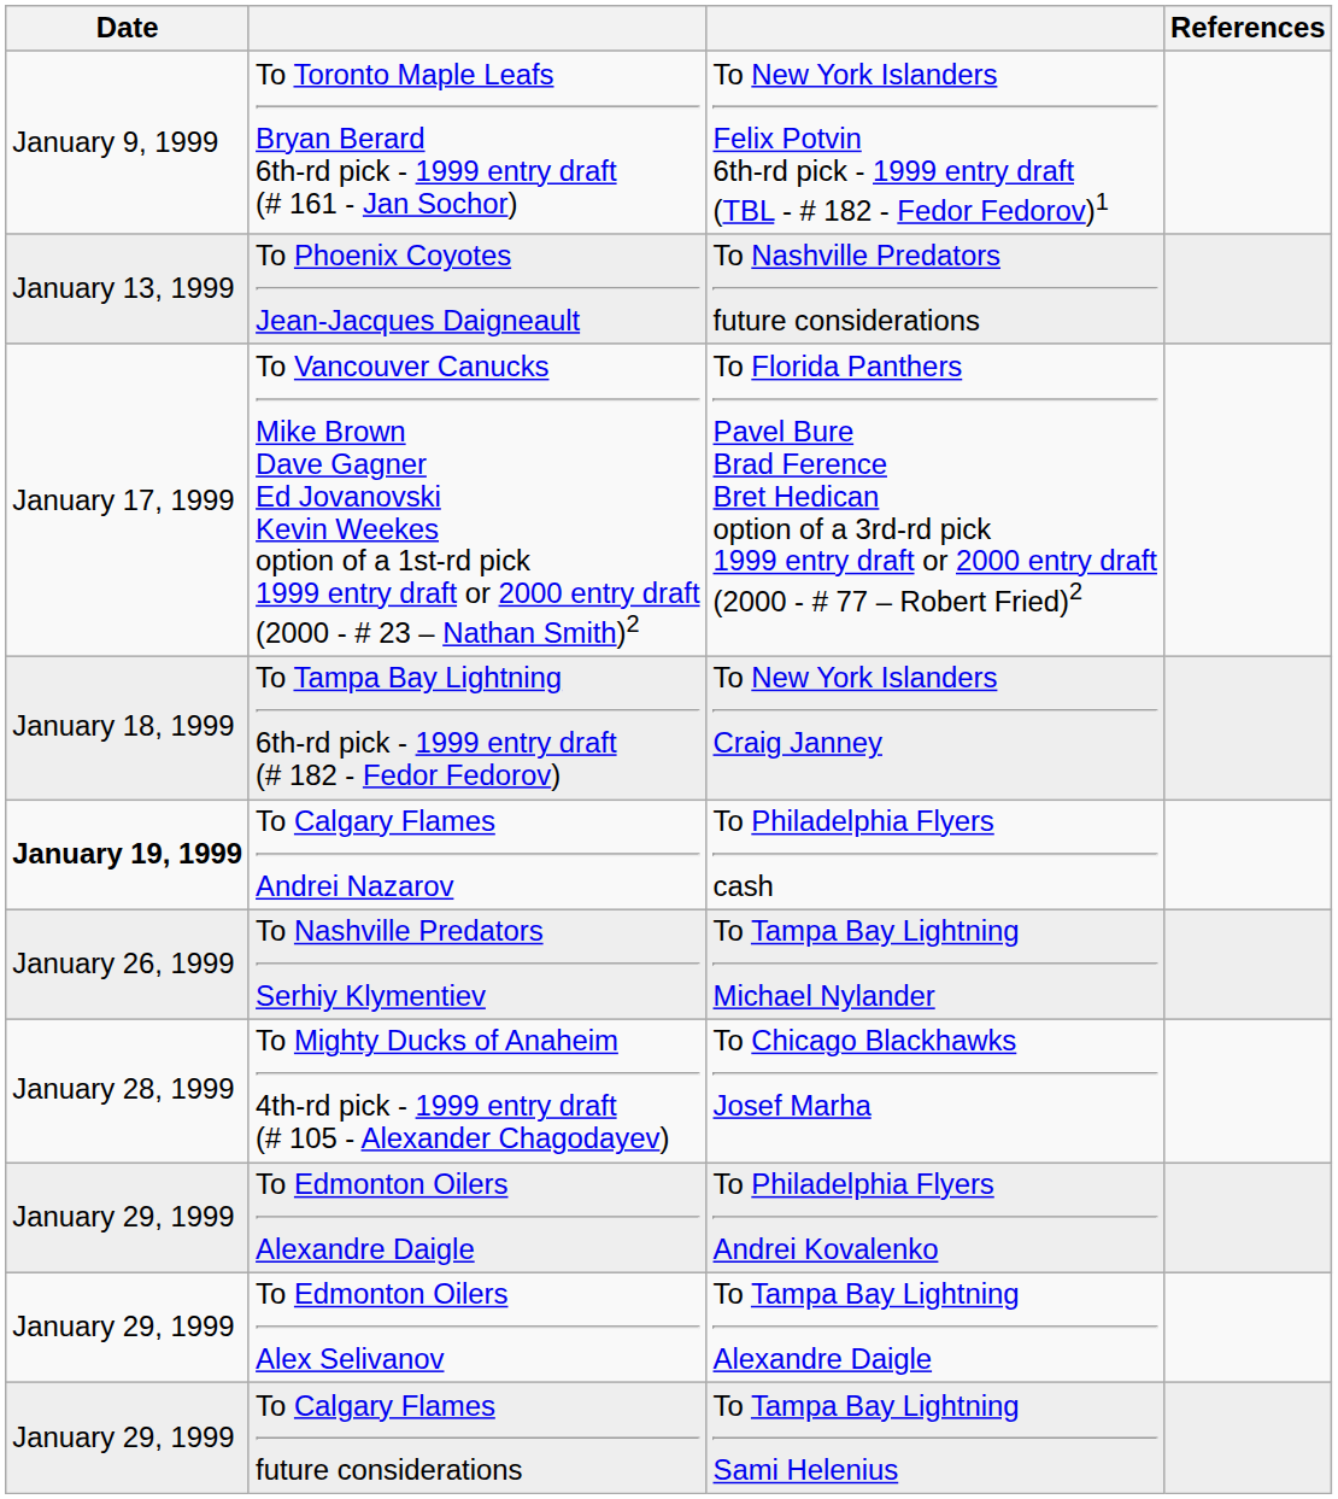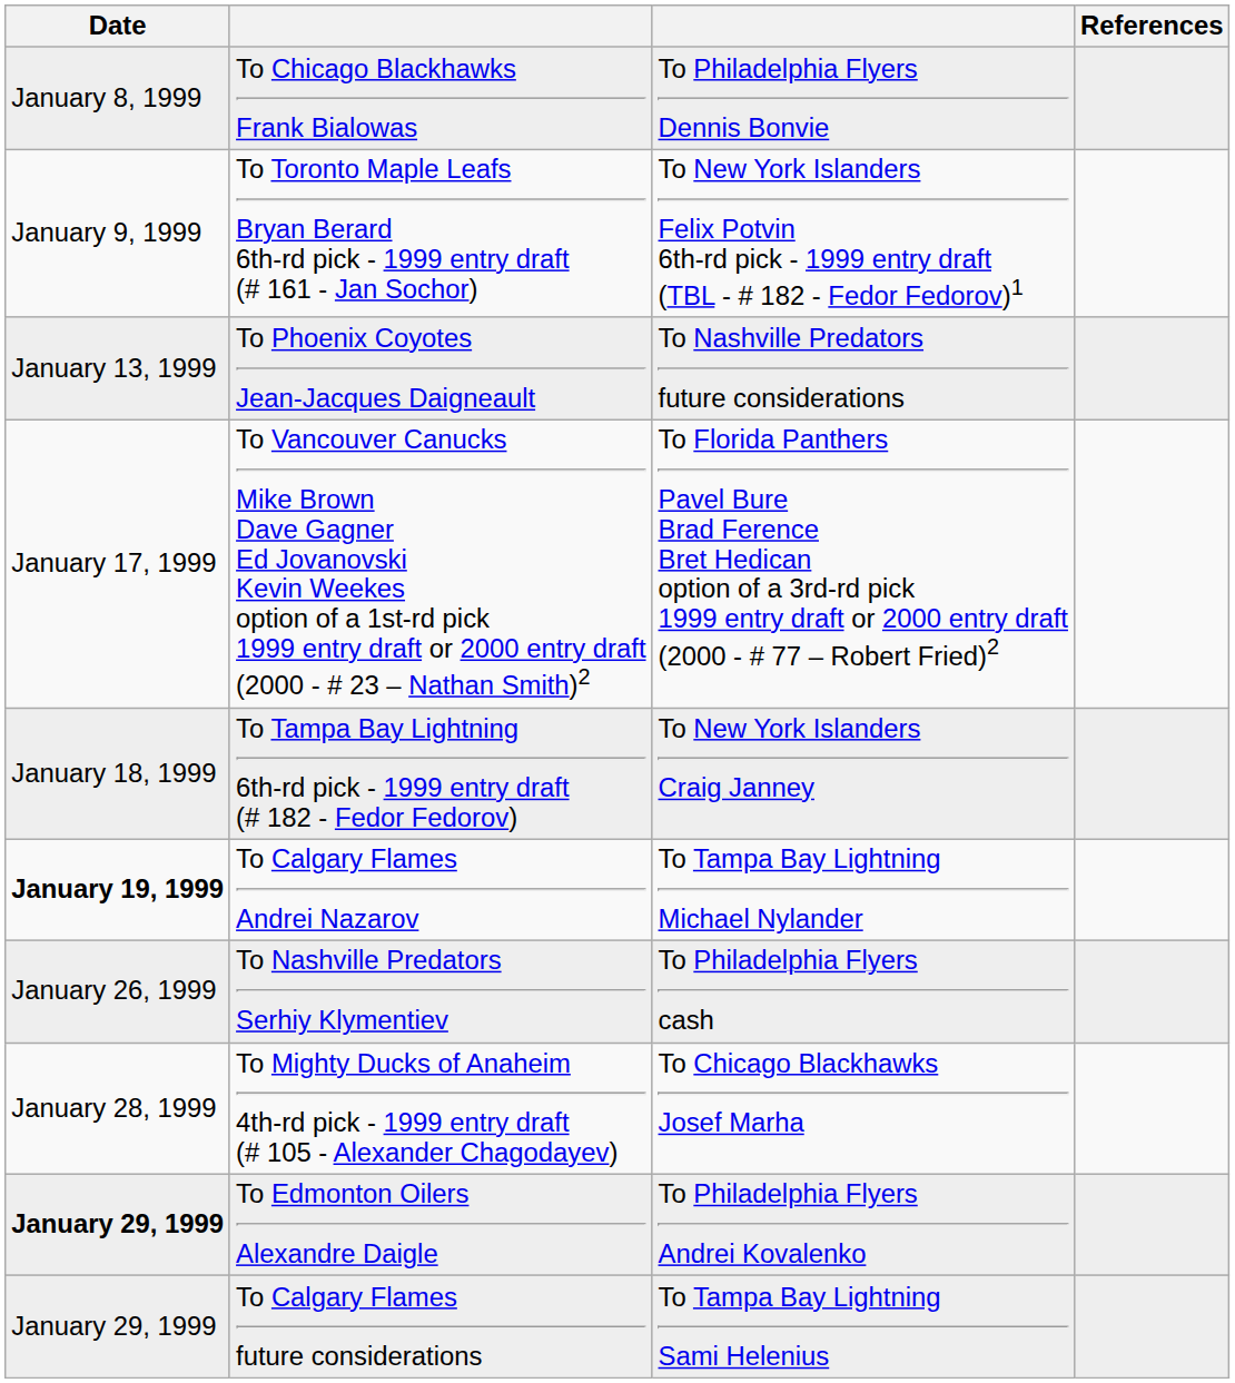 <table class="wikitable">
 <tr>
 <th>Date</th>
 <th></th>
 <th></th>
 <th>References</th>
+</tr>
+<tr bgcolor="#eeeeee">
+<td>January 8, 1999</td>
+<td valign="top">To <a href='#'>Chicago Blackhawks</a><hr><a href='#'>Frank Bialowas</a></td>
+<td valign="top">To <a href='#'>Philadelphia Flyers</a><hr><a href='#'>Dennis Bonvie</a></td>
+<td></td>
 </tr>
 <tr>
 <td>January 9, 1999</td>
 <td valign="top">To <a href='#'>Toronto Maple Leafs</a><hr><a href='#'>Bryan Berard</a><br>6th-rd pick - <a href='#'>1999 entry draft</a><br>(# 161 - <a href='#'>Jan Sochor</a>)</td>
 <td valign="top">To <a href='#'>New York Islanders</a><hr><a href='#'>Felix Potvin</a><br>6th-rd pick - <a href='#'>1999 entry draft</a><br>(<a href='#'>TBL</a> - # 182 - <a href='#'>Fedor Fedorov</a>)<sup>1</sup></td>
 <td></td>
 </tr>
 <tr bgcolor="#eeeeee">
 <td>January 13, 1999</td>
 <td valign="top">To <a href='#'>Phoenix Coyotes</a><hr><a href='#'>Jean-Jacques Daigneault</a></td>
 <td valign="top">To <a href='#'>Nashville Predators</a><hr>future considerations</td>
 <td></td>
 </tr>
 <tr>
 <td>January 17, 1999</td>
 <td valign="top">To <a href='#'>Vancouver Canucks</a><hr><a href='#'>Mike Brown</a><br><a href='#'>Dave Gagner</a><br><a href='#'>Ed Jovanovski</a><br><a href='#'>Kevin Weekes</a><br>option of a 1st-rd pick<br><a href='#'>1999 entry draft</a> or <a href='#'>2000 entry draft</a><br>(2000 - # 23 – <a href='#'>Nathan Smith</a>)<sup>2</sup></td>
 <td valign="top">To <a href='#'>Florida Panthers</a><hr><a href='#'>Pavel Bure</a><br><a href='#'>Brad Ference</a><br><a href='#'>Bret Hedican</a><br>option of a 3rd-rd pick<br><a href='#'>1999 entry draft</a> or <a href='#'>2000 entry draft</a><br>(2000 - # 77 – Robert Fried)<sup>2</sup></td>
 <td></td>
 </tr>
 <tr bgcolor="#eeeeee">
 <td>January 18, 1999</td>
 <td valign="top">To <a href='#'>Tampa Bay Lightning</a><hr>6th-rd pick - <a href='#'>1999 entry draft</a><br>(# 182 - <a href='#'>Fedor Fedorov</a>)</td>
 <td valign="top">To <a href='#'>New York Islanders</a><hr><a href='#'>Craig Janney</a></td>
 <td></td>
 </tr>
 <tr>
 <td><strong>January 19, 1999</strong></td>
 <td valign="top">To <a href='#'>Calgary Flames</a><hr><a href='#'>Andrei Nazarov</a></td>
-<td valign="top">To <a href='#'>Philadelphia Flyers</a><hr>cash</td>
+<td valign="top">To <a href='#'>Tampa Bay Lightning</a><hr><a href='#'>Michael Nylander</a></td>
 <td></td>
 </tr>
 <tr bgcolor="#eeeeee">
 <td>January 26, 1999</td>
 <td valign="top">To <a href='#'>Nashville Predators</a><hr><a href='#'>Serhiy Klymentiev</a></td>
-<td valign="top">To <a href='#'>Tampa Bay Lightning</a><hr><a href='#'>Michael Nylander</a></td>
+<td valign="top">To <a href='#'>Philadelphia Flyers</a><hr>cash</td>
 <td></td>
 </tr>
 <tr>
 <td>January 28, 1999</td>
 <td valign="top">To <a href='#'>Mighty Ducks of Anaheim</a><hr>4th-rd pick - <a href='#'>1999 entry draft</a><br>(# 105 - <a href='#'>Alexander Chagodayev</a>)</td>
 <td valign="top">To <a href='#'>Chicago Blackhawks</a><hr><a href='#'>Josef Marha</a></td>
 <td></td>
 </tr>
 <tr bgcolor="#eeeeee">
-<td>January 29, 1999</td>
+<td><strong>January 29, 1999</strong></td>
 <td valign="top">To <a href='#'>Edmonton Oilers</a><hr><a href='#'>Alexandre Daigle</a></td>
 <td valign="top">To <a href='#'>Philadelphia Flyers</a><hr><a href='#'>Andrei Kovalenko</a></td>
-<td></td>
-</tr>
-<tr>
-<td>January 29, 1999</td>
-<td valign="top">To <a href='#'>Edmonton Oilers</a><hr><a href='#'>Alex Selivanov</a></td>
-<td valign="top">To <a href='#'>Tampa Bay Lightning</a><hr><a href='#'>Alexandre Daigle</a></td>
 <td></td>
 </tr>
 <tr bgcolor="#eeeeee">
 <td>January 29, 1999</td>
 <td valign="top">To <a href='#'>Calgary Flames</a><hr>future considerations</td>
 <td valign="top">To <a href='#'>Tampa Bay Lightning</a><hr><a href='#'>Sami Helenius</a></td>
 <td></td>
 </tr>
 </table>
